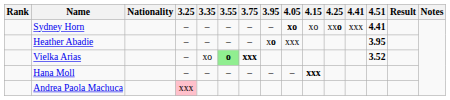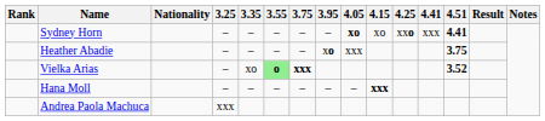 <table class="wikitable sortable" style="text-align:center">
 <tr>
 <th>Rank</th>
 <th>Name</th>
 <th>Nationality</th>
 <th>3.25</th>
 <th>3.35</th>
 <th>3.55</th>
 <th>3.75</th>
 <th>3.95</th>
 <th>4.05</th>
 <th>4.15</th>
 <th>4.25</th>
 <th>4.41</th>
 <th>4.51</th>
 <th>Result</th>
 <th>Notes</th>
 </tr>
 <tr>
 <td></td>
 <td align=left><a href='#'>Sydney Horn</a></td>
 <td align=left></td>
 <td>–</td>
 <td>–</td>
 <td>–</td>
 <td>–</td>
 <td>–</td>
 <td><strong>xo</strong></td>
 <td>xo</td>
 <td>xx<strong>o</strong></td>
 <td>xxx</td>
 <td><strong>4.41</strong></td>
 <td></td>
 </tr>
 <tr>
 <td></td>
 <td align=left><a href='#'>Heather Abadie</a></td>
 <td align=left></td>
 <td>–</td>
 <td>–</td>
 <td>–</td>
 <td>–</td>
 <td>x<strong>o</strong></td>
 <td>xxx</td>
 <td></td>
 <td></td>
 <td></td>
-<td><strong>3.95</strong></td>
+<td><strong>3.75</strong></td>
 <td></td>
 </tr>
 <tr>
 <td></td>
 <td align=left><a href='#'>Vielka Arias</a></td>
 <td align=left></td>
 <td>–</td>
 <td>xo</td>
 <td style="background: lightgreen;"><strong>o</strong></td>
 <td><strong>xxx</strong></td>
 <td></td>
 <td></td>
 <td></td>
 <td></td>
 <td></td>
 <td><strong>3.52</strong></td>
 <td></td>
 </tr>
 <tr>
 <td></td>
 <td align=left><a href='#'>Hana Moll</a></td>
 <td align=left></td>
 <td>–</td>
 <td>–</td>
 <td>–</td>
 <td>–</td>
 <td>–</td>
 <td>–</td>
 <td><strong>xxx</strong></td>
 <td></td>
 <td></td>
 <td><strong></strong></td>
 <td></td>
 </tr>
 <tr>
 <td></td>
 <td align=left><a href='#'>Andrea Paola Machuca</a></td>
 <td align=left></td>
-<td style="background: pink;">xxx</td>
+<td>xxx</td>
 <td></td>
 <td></td>
 <td></td>
 <td></td>
 <td></td>
 <td></td>
 <td></td>
 <td></td>
 <td><strong></strong></td>
 <td></td>
 </tr>
 </table>
